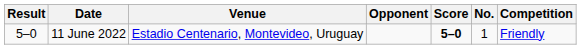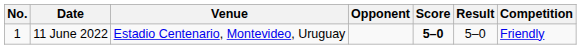 <table class="wikitable sortable">
 <tr>
-<th scope="col">Result</th>
+<th scope="col">No.</th>
 <th scope="col">Date</th>
 <th scope="col">Venue</th>
 <th scope="col">Opponent</th>
 <th scope="col">Score</th>
-<th scope="col">No.</th>
+<th scope="col">Result</th>
 <th scope="col">Competition</th>
 </tr>
 <tr>
-<td align="center">5–0</td>
+<td align="center">1</td>
 <td>11 June 2022</td>
 <td><a href='#'>Estadio Centenario</a>, <a href='#'>Montevideo</a>, Uruguay</td>
 <td></td>
 <td align="center"><strong>5–0</strong></td>
-<td align="center">1</td>
+<td align="center">5–0</td>
 <td><a href='#'>Friendly</a></td>
 </tr>
 </table>
